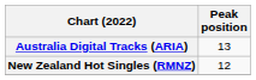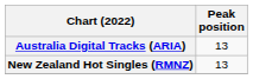 <table class="wikitable sortable plainrowheaders" style="text-align:center">
 <tr>
 <th scope="col">Chart (2022)</th>
 <th scope="col">Peak<br>position</th>
 </tr>
 <tr>
 <th scope="row"><a href='#'>Australia Digital Tracks</a> (<a href='#'>ARIA</a>)</th>
 <td>13</td>
 </tr>
 <tr>
 <th scope="row">New Zealand Hot Singles (<a href='#'>RMNZ</a>)</th>
-<td>12</td>
+<td>13</td>
 </tr>
 <tr>
 </tr>
 </table>
